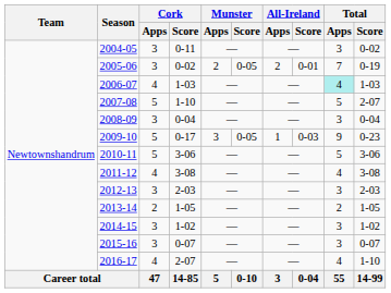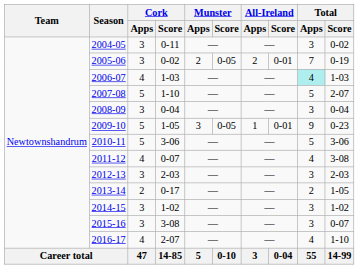 <table class="wikitable" style="text-align:center">
 <tr>
 <th rowspan="2">Team</th>
 <th rowspan="2">Season</th>
 <th colspan="2"><a href='#'>Cork</a></th>
 <th colspan="2"><a href='#'>Munster</a></th>
 <th colspan="2"><a href='#'>All-Ireland</a></th>
 <th colspan="2">Total</th>
 </tr>
 <tr>
 <th>Apps</th>
 <th>Score</th>
 <th>Apps</th>
 <th>Score</th>
 <th>Apps</th>
 <th>Score</th>
 <th>Apps</th>
 <th>Score</th>
 </tr>
 <tr>
 <td rowspan="13"><a href='#'>Newtownshandrum</a></td>
 <td><a href='#'>2004-05</a></td>
 <td>3</td>
 <td>0-11</td>
 <td colspan=2>—</td>
 <td colspan=2>—</td>
 <td>3</td>
 <td>0-02</td>
 </tr>
 <tr>
 <td><a href='#'>2005-06</a></td>
 <td>3</td>
 <td>0-02</td>
 <td>2</td>
 <td>0-05</td>
 <td>2</td>
 <td>0-01</td>
 <td>7</td>
 <td>0-19</td>
 </tr>
 <tr>
 <td><a href='#'>2006-07</a></td>
 <td>4</td>
 <td>1-03</td>
 <td colspan=2>—</td>
 <td colspan=2>—</td>
 <td style="background: paleturquoise;">4</td>
 <td>1-03</td>
 </tr>
 <tr>
 <td><a href='#'>2007-08</a></td>
 <td>5</td>
 <td>1-10</td>
 <td colspan=2>—</td>
 <td colspan=2>—</td>
 <td>5</td>
 <td>2-07</td>
 </tr>
 <tr>
 <td><a href='#'>2008-09</a></td>
 <td>3</td>
 <td>0-04</td>
 <td colspan=2>—</td>
 <td colspan=2>—</td>
 <td>3</td>
 <td>0-04</td>
 </tr>
 <tr>
 <td><a href='#'>2009-10</a></td>
 <td>5</td>
-<td>0-17</td>
+<td>1-05</td>
 <td>3</td>
 <td>0-05</td>
 <td>1</td>
-<td>0-03</td>
+<td>0-01</td>
 <td>9</td>
 <td>0-23</td>
 </tr>
 <tr>
 <td><a href='#'>2010-11</a></td>
 <td>5</td>
 <td>3-06</td>
 <td colspan=2>—</td>
 <td colspan=2>—</td>
 <td>5</td>
 <td>3-06</td>
 </tr>
 <tr>
 <td><a href='#'>2011-12</a></td>
 <td>4</td>
-<td>3-08</td>
+<td>0-07</td>
 <td colspan=2>—</td>
 <td colspan=2>—</td>
 <td>4</td>
 <td>3-08</td>
 </tr>
 <tr>
 <td><a href='#'>2012-13</a></td>
 <td>3</td>
 <td>2-03</td>
 <td colspan=2>—</td>
 <td colspan=2>—</td>
 <td>3</td>
 <td>2-03</td>
 </tr>
 <tr>
 <td><a href='#'>2013-14</a></td>
 <td>2</td>
-<td>1-05</td>
+<td>0-17</td>
 <td colspan=2>—</td>
 <td colspan=2>—</td>
 <td>2</td>
 <td>1-05</td>
 </tr>
 <tr>
 <td><a href='#'>2014-15</a></td>
 <td>3</td>
 <td>1-02</td>
 <td colspan=2>—</td>
 <td colspan=2>—</td>
 <td>3</td>
 <td>1-02</td>
 </tr>
 <tr>
 <td><a href='#'>2015-16</a></td>
 <td>3</td>
-<td>0-07</td>
+<td>3-08</td>
 <td colspan=2>—</td>
 <td colspan=2>—</td>
 <td>3</td>
 <td>0-07</td>
 </tr>
 <tr>
 <td><a href='#'>2016-17</a></td>
 <td>4</td>
 <td>2-07</td>
 <td colspan=2>—</td>
 <td colspan=2>—</td>
 <td>4</td>
 <td>1-10</td>
 </tr>
 <tr>
 <th colspan="2">Career total</th>
 <th>47</th>
 <th>14-85</th>
 <th>5</th>
 <th>0-10</th>
 <th>3</th>
 <th>0-04</th>
 <th>55</th>
 <th>14-99</th>
 </tr>
 </table>
